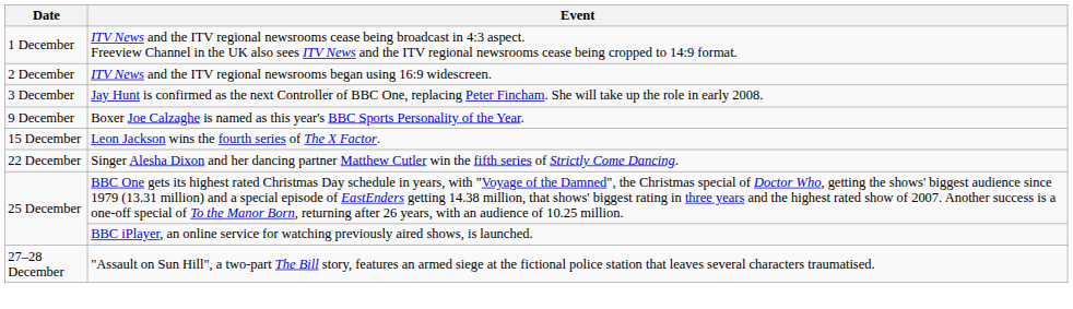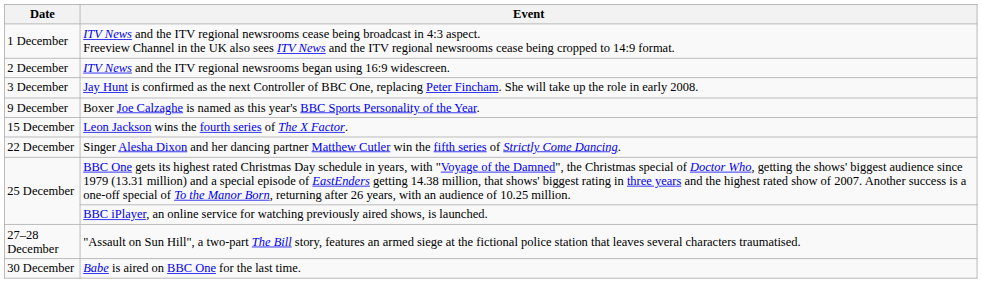 <table class="wikitable">
 <tr>
 <th width=90>Date</th>
 <th>Event</th>
 </tr>
 <tr>
 <td>1 December</td>
 <td><em><a href='#'>ITV News</a></em> and the ITV regional newsrooms cease being broadcast in 4:3 aspect.<br>Freeview Channel in the UK also sees <em><a href='#'>ITV News</a></em> and the ITV regional newsrooms cease being cropped to 14:9 format.</td>
 </tr>
 <tr>
 <td>2 December</td>
 <td><em><a href='#'>ITV News</a></em> and the ITV regional newsrooms began using 16:9 widescreen.</td>
 </tr>
 <tr>
 <td>3 December</td>
 <td><a href='#'>Jay Hunt</a> is confirmed as the next Controller of BBC One, replacing <a href='#'>Peter Fincham</a>. She will take up the role in early 2008.</td>
 </tr>
 <tr>
 <td>9 December</td>
 <td>Boxer <a href='#'>Joe Calzaghe</a> is named as this year's <a href='#'>BBC Sports Personality of the Year</a>.</td>
 </tr>
 <tr>
 <td>15 December</td>
 <td><a href='#'>Leon Jackson</a> wins the <a href='#'>fourth series</a> of <em><a href='#'>The X Factor</a></em>.</td>
 </tr>
 <tr>
 <td>22 December</td>
 <td>Singer <a href='#'>Alesha Dixon</a> and her dancing partner <a href='#'>Matthew Cutler</a> win the <a href='#'>fifth series</a> of <em><a href='#'>Strictly Come Dancing</a></em>.</td>
 </tr>
 <tr>
 <td rowspan="2">25 December</td>
 <td><a href='#'>BBC One</a> gets its highest rated Christmas Day schedule in years, with "<a href='#'>Voyage of the Damned</a>", the Christmas special of <em><a href='#'>Doctor Who</a></em>, getting the shows' biggest audience since 1979 (13.31 million) and a special episode of <em><a href='#'>EastEnders</a></em> getting 14.38 million, that shows' biggest rating in <a href='#'>three years</a> and the highest rated show of 2007. Another success is a one-off special of <em><a href='#'>To the Manor Born</a></em>, returning after 26 years, with an audience of 10.25 million.</td>
 </tr>
 <tr>
 <td><a href='#'>BBC iPlayer</a>, an online service for watching previously aired shows, is launched.</td>
 </tr>
 <tr>
 <td>27–28 December</td>
 <td>"Assault on Sun Hill", a two-part <em><a href='#'>The Bill</a></em> story, features an armed siege at the fictional police station that leaves several characters traumatised.</td>
 </tr>
+<tr>
+<td>30 December</td>
+<td><em><a href='#'>Babe</a></em> is aired on <a href='#'>BBC One</a> for the last time.</td>
+</tr>
 </table>
